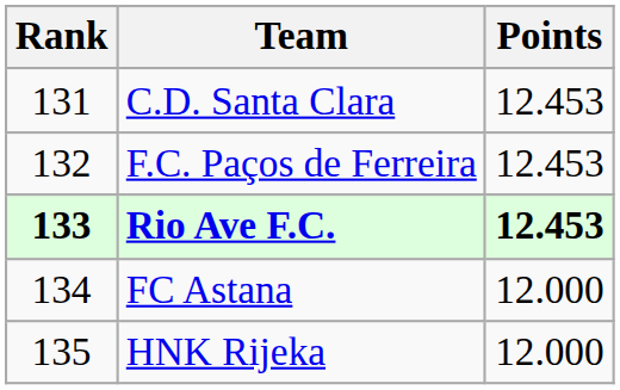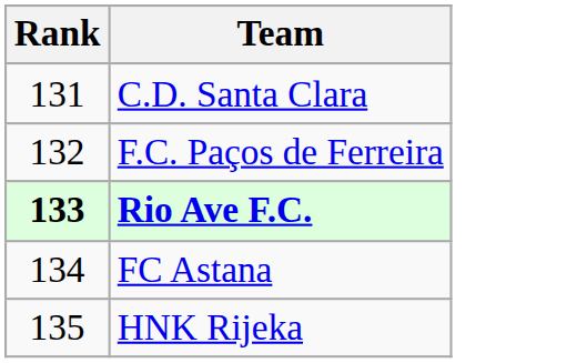 <table class="wikitable" style="text-align: center;">
 <tr>
 <th>Rank</th>
 <th>Team</th>
-<th>Points</th>
 </tr>
 <tr>
 <td>131</td>
 <td align="left"> <a href='#'>C.D. Santa Clara</a></td>
-<td>12.453</td>
 </tr>
 <tr>
 <td>132</td>
 <td align="left"> <a href='#'>F.C. Paços de Ferreira</a></td>
-<td>12.453</td>
 </tr>
 <tr bgcolor="#ddffdd" style="font-weight:bold">
 <td>133</td>
 <td align="left"> <a href='#'>Rio Ave F.C.</a></td>
-<td>12.453</td>
 </tr>
 <tr>
 <td>134</td>
 <td align="left"> <a href='#'>FC Astana</a></td>
-<td>12.000</td>
 </tr>
 <tr>
 <td>135</td>
 <td align="left"> <a href='#'>HNK Rijeka</a></td>
-<td>12.000</td>
 </tr>
 </table>
